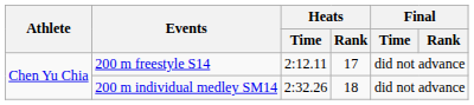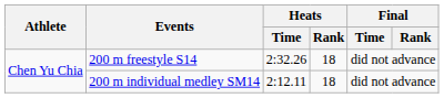 <table class=wikitable style="font-size:90%">
 <tr>
 <th rowspan=2>Athlete</th>
 <th rowspan=2>Events</th>
 <th colspan="2">Heats</th>
 <th colspan="2">Final</th>
 </tr>
 <tr>
 <th scope="col">Time</th>
 <th scope="col">Rank</th>
 <th scope="col">Time</th>
 <th scope="col">Rank</th>
 </tr>
 <tr align=center>
 <td align=left rowspan=2><a href='#'>Chen Yu Chia</a></td>
 <td align=left><a href='#'>200 m freestyle S14</a></td>
-<td>2:12.11</td>
-<td>17</td>
+<td>2:32.26</td>
+<td>18</td>
 <td colspan=2>did not advance</td>
 </tr>
 <tr align=center>
 <td align=left><a href='#'>200 m individual medley SM14</a></td>
-<td>2:32.26</td>
+<td>2:12.11</td>
 <td>18</td>
 <td colspan=2>did not advance</td>
 </tr>
 </table>
